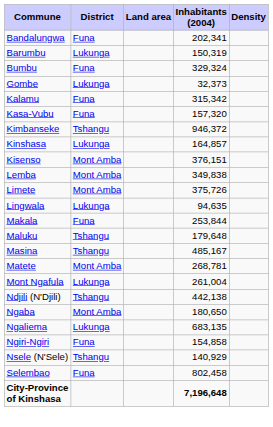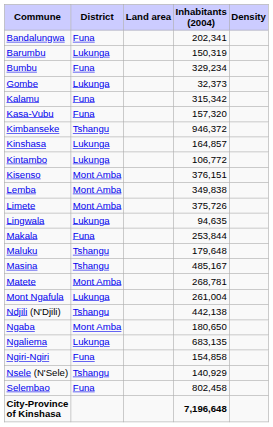 <table class="wikitable sortable mw-collapsible mw-uncollapsed">
 <tr>
 <th style="background-color:#ccccff;">Commune</th>
 <th style="background-color:#ccccff;">District</th>
 <th style="background-color:#ccccff;">Land area</th>
 <th style="background-color:#ccccff;">Inhabitants<br>(2004)</th>
 <th style="background-color:#ccccff;">Density</th>
 </tr>
 <tr>
 <td><a href='#'>Bandalungwa</a></td>
 <td><a href='#'>Funa</a></td>
 <td align="right"></td>
 <td align="right">202,341</td>
 <td align="right"></td>
 </tr>
 <tr>
 <td><a href='#'>Barumbu</a></td>
 <td><a href='#'>Lukunga</a></td>
 <td align="right"></td>
 <td align="right">150,319</td>
 <td align="right"></td>
 </tr>
 <tr>
 <td><a href='#'>Bumbu</a></td>
 <td><a href='#'>Funa</a></td>
 <td align="right"></td>
-<td align="right">329,324</td>
+<td align="right">329,234</td>
 <td align="right"></td>
 </tr>
 <tr>
 <td><a href='#'>Gombe</a></td>
 <td><a href='#'>Lukunga</a></td>
 <td align="right"></td>
 <td align="right">32,373</td>
 <td align="right"></td>
 </tr>
 <tr>
 <td><a href='#'>Kalamu</a></td>
 <td><a href='#'>Funa</a></td>
 <td align="right"></td>
 <td align="right">315,342</td>
 <td align="right"></td>
 </tr>
 <tr>
 <td><a href='#'>Kasa-Vubu</a></td>
 <td><a href='#'>Funa</a></td>
 <td align="right"></td>
 <td align="right">157,320</td>
 <td align="right"></td>
 </tr>
 <tr>
 <td><a href='#'>Kimbanseke</a></td>
 <td><a href='#'>Tshangu</a></td>
 <td align="right"></td>
 <td align="right">946,372</td>
 <td align="right"></td>
 </tr>
 <tr>
 <td><a href='#'>Kinshasa</a></td>
 <td><a href='#'>Lukunga</a></td>
 <td align="right"></td>
 <td align="right">164,857</td>
+<td align="right"></td>
+</tr>
+<tr>
+<td><a href='#'>Kintambo</a></td>
+<td><a href='#'>Lukunga</a></td>
+<td align="right"></td>
+<td align="right">106,772</td>
 <td align="right"></td>
 </tr>
 <tr>
 <td><a href='#'>Kisenso</a></td>
 <td><a href='#'>Mont Amba</a></td>
 <td align="right"></td>
 <td align="right">376,151</td>
 <td align="right"></td>
 </tr>
 <tr>
 <td><a href='#'>Lemba</a></td>
 <td><a href='#'>Mont Amba</a></td>
 <td align="right"></td>
 <td align="right">349,838</td>
 <td align="right"></td>
 </tr>
 <tr>
 <td><a href='#'>Limete</a></td>
 <td><a href='#'>Mont Amba</a></td>
 <td align="right"></td>
 <td align="right">375,726</td>
 <td align="right"></td>
 </tr>
 <tr>
 <td><a href='#'>Lingwala</a></td>
 <td><a href='#'>Lukunga</a></td>
 <td align="right"></td>
 <td align="right">94,635</td>
 <td align="right"></td>
 </tr>
 <tr>
 <td><a href='#'>Makala</a></td>
 <td><a href='#'>Funa</a></td>
 <td align="right"></td>
 <td align="right">253,844</td>
 <td align="right"></td>
 </tr>
 <tr>
 <td><a href='#'>Maluku</a></td>
 <td><a href='#'>Tshangu</a></td>
 <td align="right"></td>
 <td align="right">179,648</td>
 <td align="right"></td>
 </tr>
 <tr>
 <td><a href='#'>Masina</a></td>
 <td><a href='#'>Tshangu</a></td>
 <td align="right"></td>
 <td align="right">485,167</td>
 <td align="right"></td>
 </tr>
 <tr>
 <td><a href='#'>Matete</a></td>
 <td><a href='#'>Mont Amba</a></td>
 <td align="right"></td>
 <td align="right">268,781</td>
 <td align="right"></td>
 </tr>
 <tr>
 <td><a href='#'>Mont Ngafula</a></td>
 <td><a href='#'>Lukunga</a></td>
 <td align="right"></td>
 <td align="right">261,004</td>
 <td align="right"></td>
 </tr>
 <tr>
 <td><a href='#'>Ndjili</a> (N'Djili)</td>
 <td><a href='#'>Tshangu</a></td>
 <td align="right"></td>
 <td align="right">442,138</td>
 <td align="right"></td>
 </tr>
 <tr>
 <td><a href='#'>Ngaba</a></td>
 <td><a href='#'>Mont Amba</a></td>
 <td align="right"></td>
 <td align="right">180,650</td>
 <td align="right"></td>
 </tr>
 <tr>
 <td><a href='#'>Ngaliema</a></td>
 <td><a href='#'>Lukunga</a></td>
 <td align="right"></td>
 <td align="right">683,135</td>
 <td align="right"></td>
 </tr>
 <tr>
 <td><a href='#'>Ngiri-Ngiri</a></td>
 <td><a href='#'>Funa</a></td>
 <td align="right"></td>
 <td align="right">154,858</td>
 <td align="right"></td>
 </tr>
 <tr>
 <td><a href='#'>Nsele</a> (N'Sele)</td>
 <td><a href='#'>Tshangu</a></td>
 <td align="right"></td>
 <td align="right">140,929</td>
 <td align="right"></td>
 </tr>
 <tr>
 <td><a href='#'>Selembao</a></td>
 <td><a href='#'>Funa</a></td>
 <td align="right"></td>
 <td align="right">802,458</td>
 <td align="right"></td>
 </tr>
 <tr class="sortbottom" style="font-weight:bold;">
 <td>City-Province<br>of Kinshasa</td>
 <td></td>
 <td align="right"></td>
 <td align="right">7,196,648</td>
 <td align="right"></td>
 </tr>
 </table>
